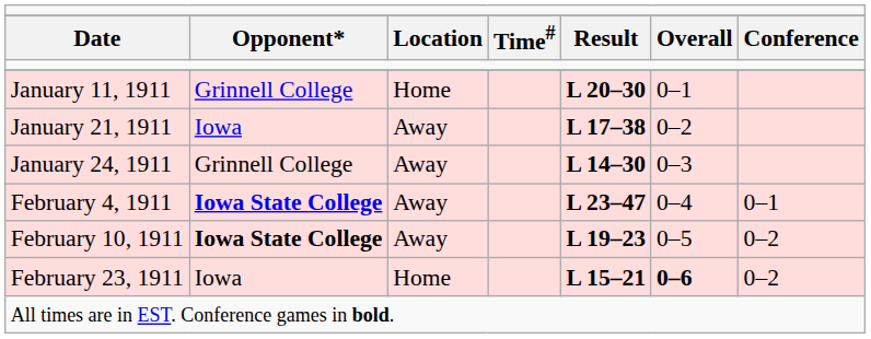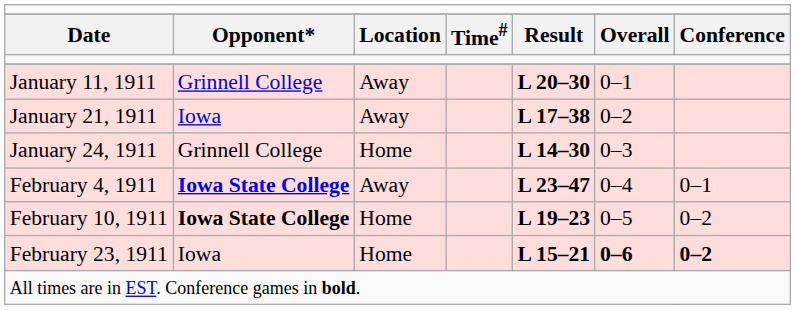 <table class="wikitable">
 <tr>
 <td colspan=8></td>
 </tr>
 <tr>
 </tr>
 <tr>
 <th>Date</th>
 <th>Opponent*</th>
 <th>Location</th>
 <th>Time<sup>#</sup></th>
 <th>Result</th>
 <th>Overall</th>
 <th>Conference</th>
 </tr>
 <tr>
 <td colspan=8></td>
 </tr>
 <tr>
 </tr>
 <tr style="background:#ffdddd; ">
 <td>January 11, 1911</td>
 <td><a href='#'>Grinnell College</a></td>
-<td>Home</td>
+<td>Away</td>
 <td></td>
 <td><strong> L 20–30</strong></td>
 <td>0–1</td>
 <td></td>
 </tr>
 <tr style="background:#ffdddd; ">
 <td>January 21, 1911</td>
 <td><a href='#'>Iowa</a></td>
 <td>Away</td>
 <td></td>
 <td><strong> L 17–38</strong></td>
 <td>0–2</td>
 <td></td>
 </tr>
 <tr style="background:#ffdddd; ">
 <td>January 24, 1911</td>
 <td>Grinnell College</td>
-<td>Away</td>
+<td>Home</td>
 <td></td>
 <td><strong> L 14–30</strong></td>
 <td>0–3</td>
 <td></td>
 </tr>
 <tr style="background:#ffdddd; ">
 <td>February 4, 1911</td>
 <td><strong><a href='#'>Iowa State College</a></strong></td>
 <td>Away</td>
 <td></td>
 <td><strong> L 23–47</strong></td>
 <td>0–4</td>
 <td>0–1</td>
 </tr>
 <tr style="background:#ffdddd; ">
 <td>February 10, 1911</td>
 <td><strong>Iowa State College</strong></td>
-<td>Away</td>
+<td>Home</td>
 <td></td>
 <td><strong> L 19–23</strong></td>
 <td>0–5</td>
 <td>0–2</td>
 </tr>
 <tr style="background:#ffdddd; ">
 <td>February 23, 1911</td>
 <td>Iowa</td>
 <td>Home</td>
 <td></td>
 <td><strong> L 15–21</strong></td>
 <td><strong>0–6</strong></td>
-<td>0–2</td>
+<td><strong>0–2</strong></td>
 </tr>
 <tr>
 <td colspan=8><small>All times are in <a href='#'>EST</a>. Conference games in <strong>bold</strong>.</small></td>
 </tr>
 </table>
